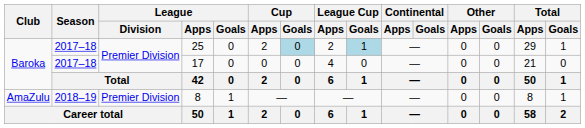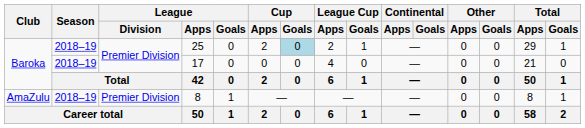 <table class="wikitable" style="text-align:center">
 <tr>
 <th rowspan="2">Club</th>
 <th rowspan="2">Season</th>
 <th colspan="3">League</th>
 <th colspan="2">Cup</th>
 <th colspan="2">League Cup</th>
 <th colspan="2">Continental</th>
 <th colspan="2">Other</th>
 <th colspan="2">Total</th>
 </tr>
 <tr>
 <th>Division</th>
 <th>Apps</th>
 <th>Goals</th>
 <th>Apps</th>
 <th>Goals</th>
 <th>Apps</th>
 <th>Goals</th>
 <th>Apps</th>
 <th>Goals</th>
 <th>Apps</th>
 <th>Goals</th>
 <th>Apps</th>
 <th>Goals</th>
 </tr>
 <tr>
 <td rowspan="3"><a href='#'>Baroka</a></td>
-<td><a href='#'>2017–18</a></td>
+<td><a href='#'>2018–19</a></td>
 <td rowspan="2"><a href='#'>Premier Division</a></td>
 <td>25</td>
 <td>0</td>
 <td>2</td>
 <td style="background: lightblue;">0</td>
 <td>2</td>
-<td style="background: lightblue;">1</td>
+<td>1</td>
 <td colspan="2">—</td>
 <td>0</td>
 <td>0</td>
 <td>29</td>
 <td>1</td>
 </tr>
 <tr>
-<td><a href='#'>2017–18</a></td>
+<td><a href='#'>2018–19</a></td>
 <td>17</td>
 <td>0</td>
 <td>0</td>
 <td>0</td>
 <td>4</td>
 <td>0</td>
 <td colspan="2">—</td>
 <td>0</td>
 <td>0</td>
 <td>21</td>
 <td>0</td>
 </tr>
 <tr>
 <th colspan="2">Total</th>
 <th>42</th>
 <th>0</th>
 <th>2</th>
 <th>0</th>
 <th>6</th>
 <th>1</th>
 <th colspan="2">—</th>
 <th>0</th>
 <th>0</th>
 <th>50</th>
 <th>1</th>
 </tr>
 <tr>
 <td rowspan="1"><a href='#'>AmaZulu</a></td>
 <td><a href='#'>2018–19</a></td>
 <td rowspan="1"><a href='#'>Premier Division</a></td>
 <td>8</td>
 <td>1</td>
 <td colspan="2">—</td>
 <td colspan="2">—</td>
 <td colspan="2">—</td>
 <td>0</td>
 <td>0</td>
 <td>8</td>
 <td>1</td>
 </tr>
 <tr>
 <th colspan="3">Career total</th>
 <th>50</th>
 <th>1</th>
 <th>2</th>
 <th>0</th>
 <th>6</th>
 <th>1</th>
 <th colspan="2">—</th>
 <th>0</th>
 <th>0</th>
 <th>58</th>
 <th>2</th>
 </tr>
 </table>
